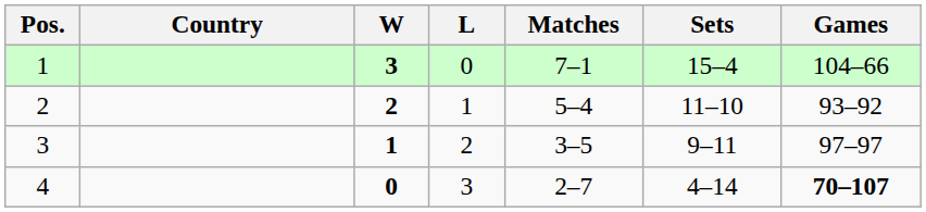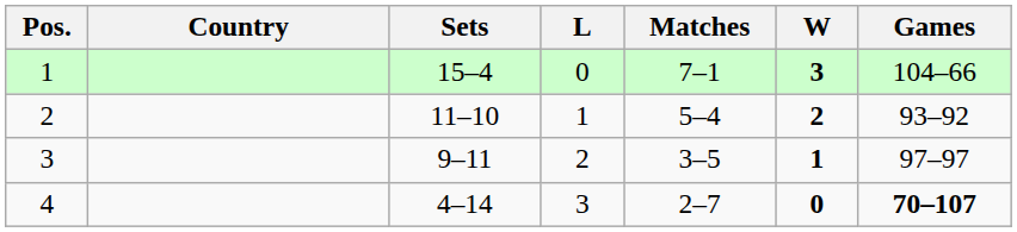 <table class="wikitable" style="text-align:center;">
 <tr>
 <th width=40>Pos.</th>
 <th width=165>Country</th>
-<th width=40>W</th>
+<th width=80>Sets</th>
 <th width=40>L</th>
 <th width=80>Matches</th>
-<th width=80>Sets</th>
+<th width=40>W</th>
 <th width=80>Games</th>
 </tr>
 <tr style="background:#cfc;">
 <td>1</td>
 <td style="text-align:left;"></td>
-<td><strong>3</strong></td>
+<td>15–4</td>
 <td>0</td>
 <td>7–1</td>
-<td>15–4</td>
+<td><strong>3</strong></td>
 <td>104–66</td>
 </tr>
 <tr>
 <td>2</td>
 <td style="text-align:left;"></td>
-<td><strong>2</strong></td>
+<td>11–10</td>
 <td>1</td>
 <td>5–4</td>
-<td>11–10</td>
+<td><strong>2</strong></td>
 <td>93–92</td>
 </tr>
 <tr>
 <td>3</td>
 <td style="text-align:left;"></td>
-<td><strong>1</strong></td>
+<td>9–11</td>
 <td>2</td>
 <td>3–5</td>
-<td>9–11</td>
+<td><strong>1</strong></td>
 <td>97–97</td>
 </tr>
 <tr>
 <td>4</td>
 <td style="text-align:left;"></td>
-<td><strong>0</strong></td>
+<td>4–14</td>
 <td>3</td>
 <td>2–7</td>
-<td>4–14</td>
+<td><strong>0</strong></td>
 <td><strong>70–107</strong></td>
 </tr>
 </table>
